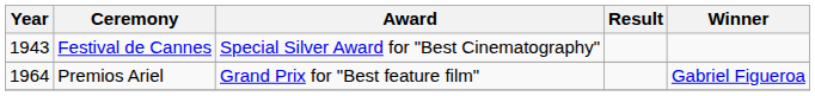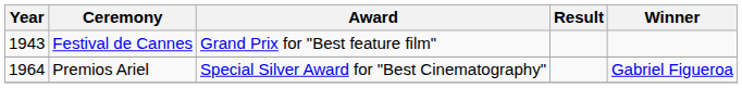 <table class="wikitable">
 <tr>
 <th>Year</th>
 <th>Ceremony</th>
 <th>Award</th>
 <th>Result</th>
 <th>Winner</th>
 </tr>
 <tr>
 <td>1943</td>
 <td><a href='#'>Festival de Cannes</a></td>
-<td><a href='#'>Special Silver Award</a> for "Best Cinematography"</td>
+<td><a href='#'>Grand Prix</a> for "Best feature film"</td>
 <td></td>
 <td></td>
 </tr>
 <tr>
 </tr>
 <tr>
 <td>1964</td>
 <td>Premios Ariel</td>
-<td><a href='#'>Grand Prix</a> for "Best feature film"</td>
+<td><a href='#'>Special Silver Award</a> for "Best Cinematography"</td>
 <td></td>
 <td><a href='#'>Gabriel Figueroa</a></td>
 </tr>
 <tr>
 </tr>
 </table>
